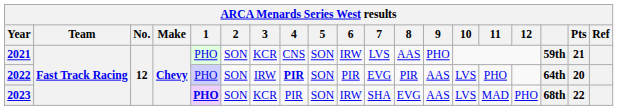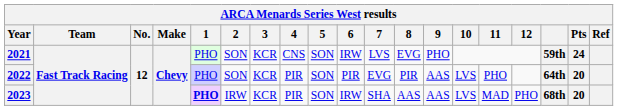 <table class="wikitable" style="text-align:center; font-size:75%">
 <tr>
 <th colspan="19"><a href='#'>ARCA Menards Series West</a> results</th>
 </tr>
 <tr>
 <th>Year</th>
 <th>Team</th>
 <th>No.</th>
 <th>Make</th>
 <th>1</th>
 <th>2</th>
 <th>3</th>
 <th>4</th>
 <th>5</th>
 <th>6</th>
 <th>7</th>
 <th>8</th>
 <th>9</th>
 <th>10</th>
 <th>11</th>
 <th>12</th>
 <th></th>
 <th>Pts</th>
 <th>Ref</th>
 </tr>
 <tr>
 <th><a href='#'>2021</a></th>
 <th rowspan=3><a href='#'>Fast Track Racing</a></th>
 <th rowspan=3>12</th>
 <th rowspan=3><a href='#'>Chevy</a></th>
 <td style="background:#DFFFDF;"><a href='#'>PHO</a><br></td>
 <td><a href='#'>SON</a></td>
 <td><a href='#'>KCR</a></td>
 <td><a href='#'>CNS</a></td>
 <td><a href='#'>SON</a></td>
 <td><a href='#'>IRW</a></td>
 <td><a href='#'>LVS</a></td>
-<td><a href='#'>AAS</a></td>
+<td><a href='#'>EVG</a></td>
 <td><a href='#'>PHO</a></td>
 <td colspan=3></td>
 <th>59th</th>
-<th>21</th>
+<th>24</th>
 <th></th>
 </tr>
 <tr>
 <th><a href='#'>2022</a></th>
 <td style="background:#CFCFFF;"><a href='#'>PHO</a><br></td>
 <td><a href='#'>SON</a></td>
-<td><a href='#'>IRW</a></td>
-<td><strong><a href='#'>PIR</a></strong></td>
+<td><a href='#'>KCR</a></td>
+<td><a href='#'>PIR</a></td>
 <td><a href='#'>SON</a></td>
 <td><a href='#'>PIR</a></td>
 <td><a href='#'>EVG</a></td>
 <td><a href='#'>PIR</a></td>
 <td><a href='#'>AAS</a></td>
 <td><a href='#'>LVS</a></td>
 <td><a href='#'>PHO</a></td>
 <td></td>
 <th>64th</th>
 <th>20</th>
 <th></th>
 </tr>
 <tr>
 <th><a href='#'>2023</a></th>
 <td style="background:#EFCFFF;"><strong><a href='#'>PHO</a><br></strong></td>
-<td><a href='#'>SON</a></td>
+<td><a href='#'>IRW</a></td>
 <td><a href='#'>KCR</a></td>
 <td><a href='#'>PIR</a></td>
 <td><a href='#'>SON</a></td>
 <td><a href='#'>IRW</a></td>
 <td><a href='#'>SHA</a></td>
-<td><a href='#'>EVG</a></td>
+<td><a href='#'>AAS</a></td>
 <td><a href='#'>AAS</a></td>
 <td><a href='#'>LVS</a></td>
 <td><a href='#'>MAD</a></td>
 <td><a href='#'>PHO</a></td>
 <th>68th</th>
-<th>22</th>
+<th>20</th>
 <th></th>
 </tr>
 </table>
